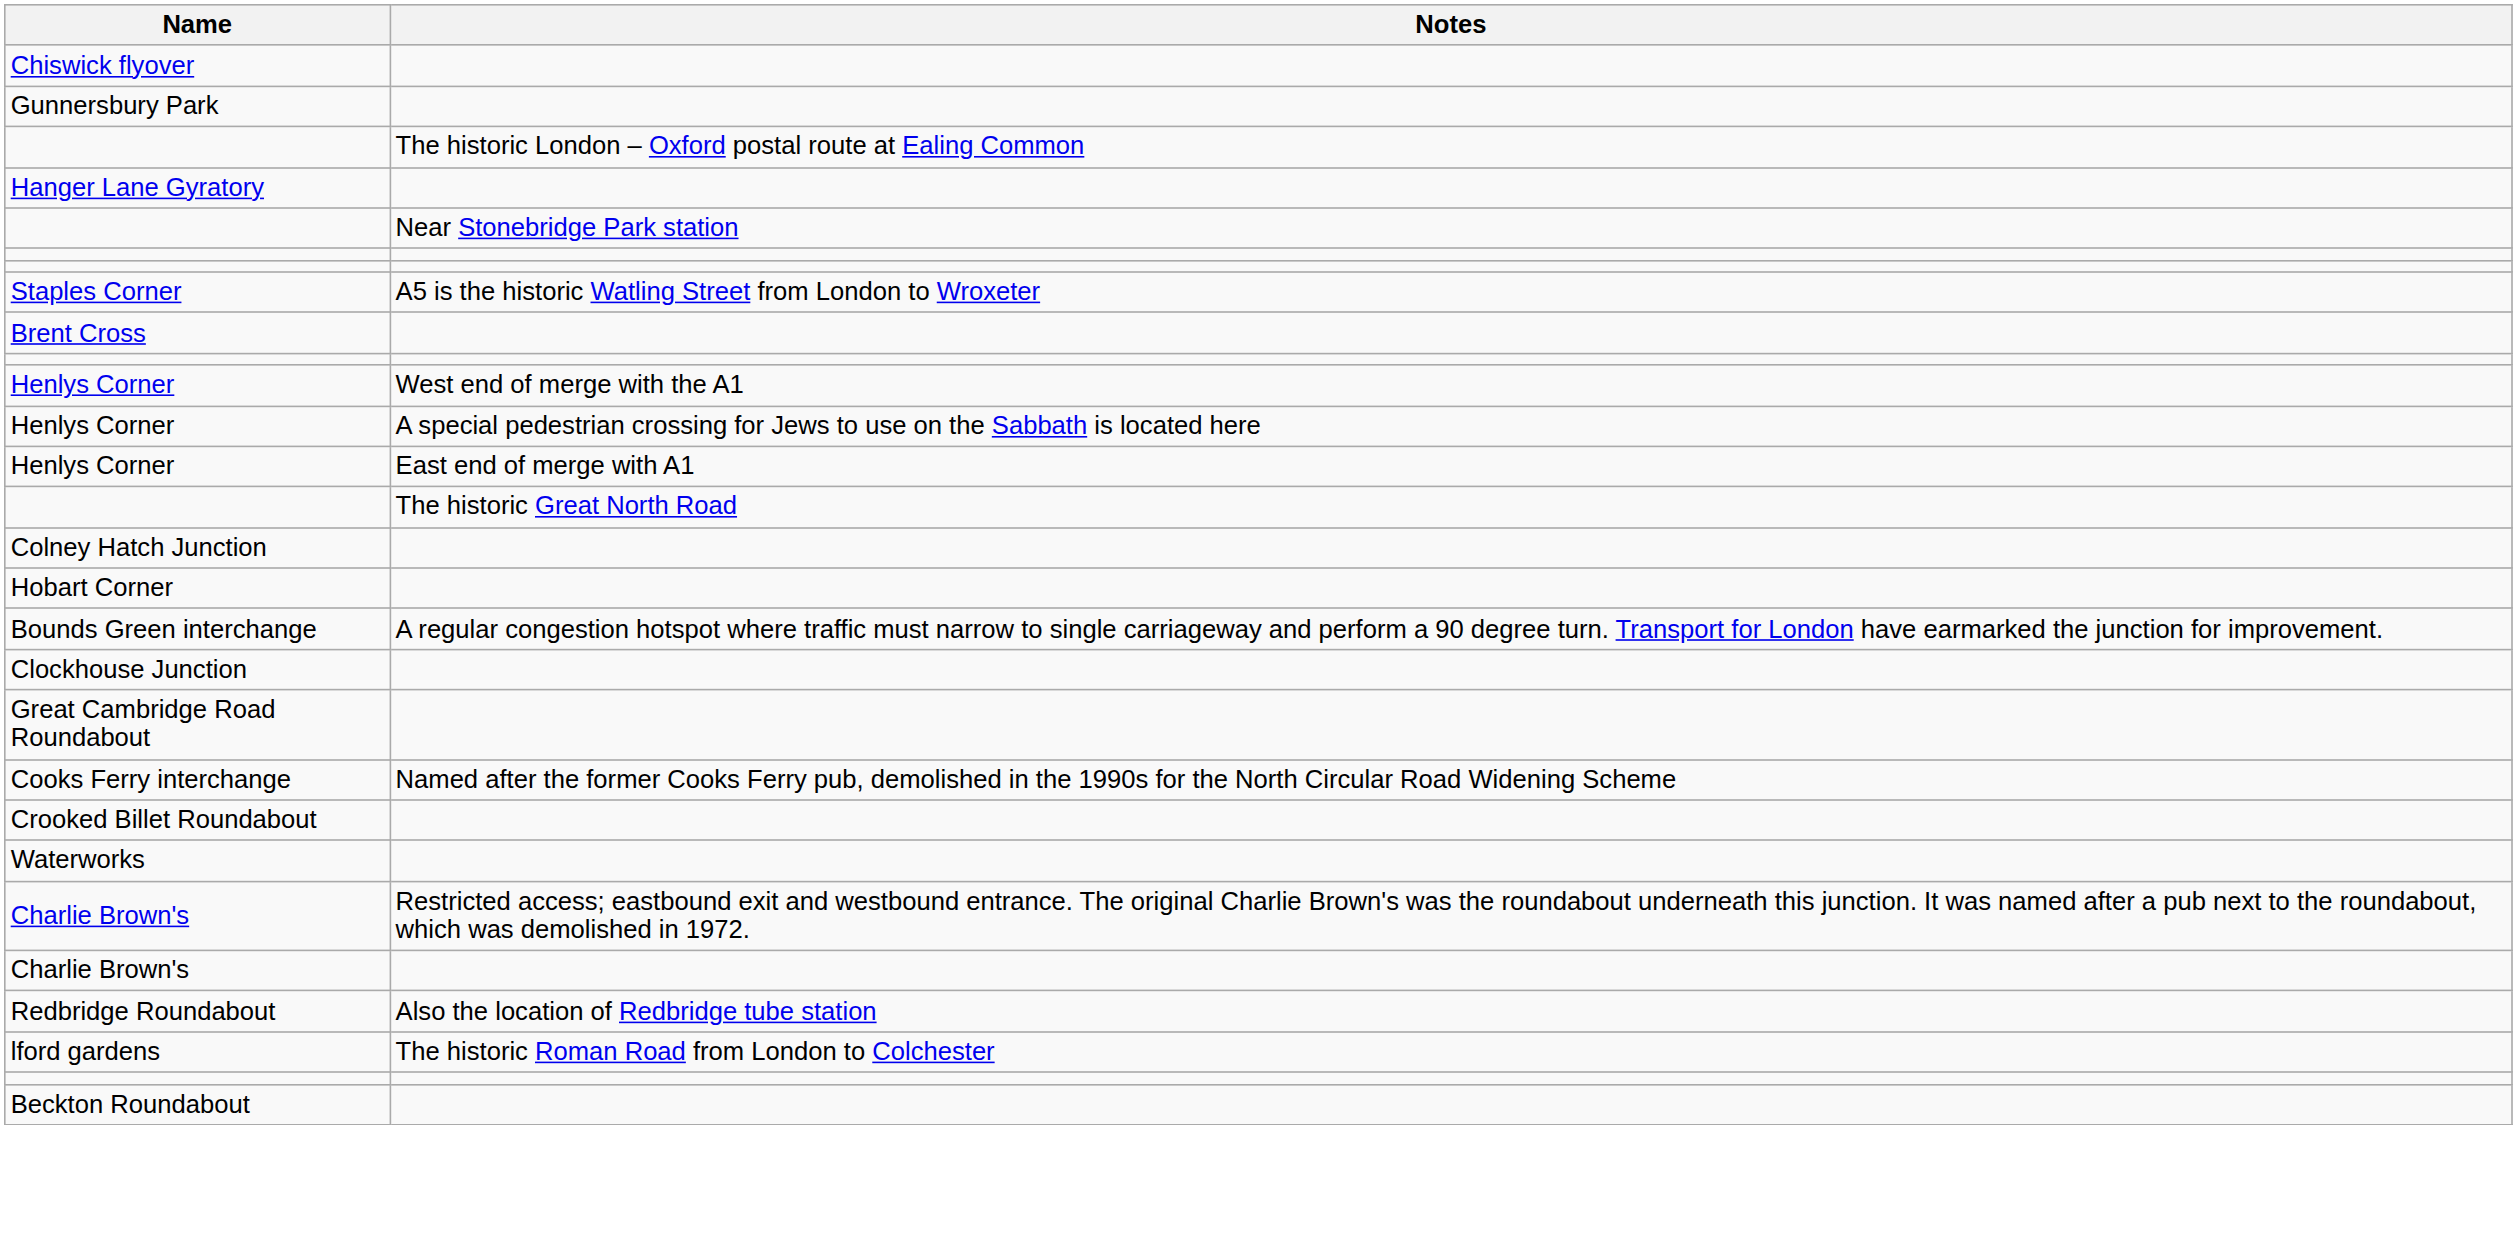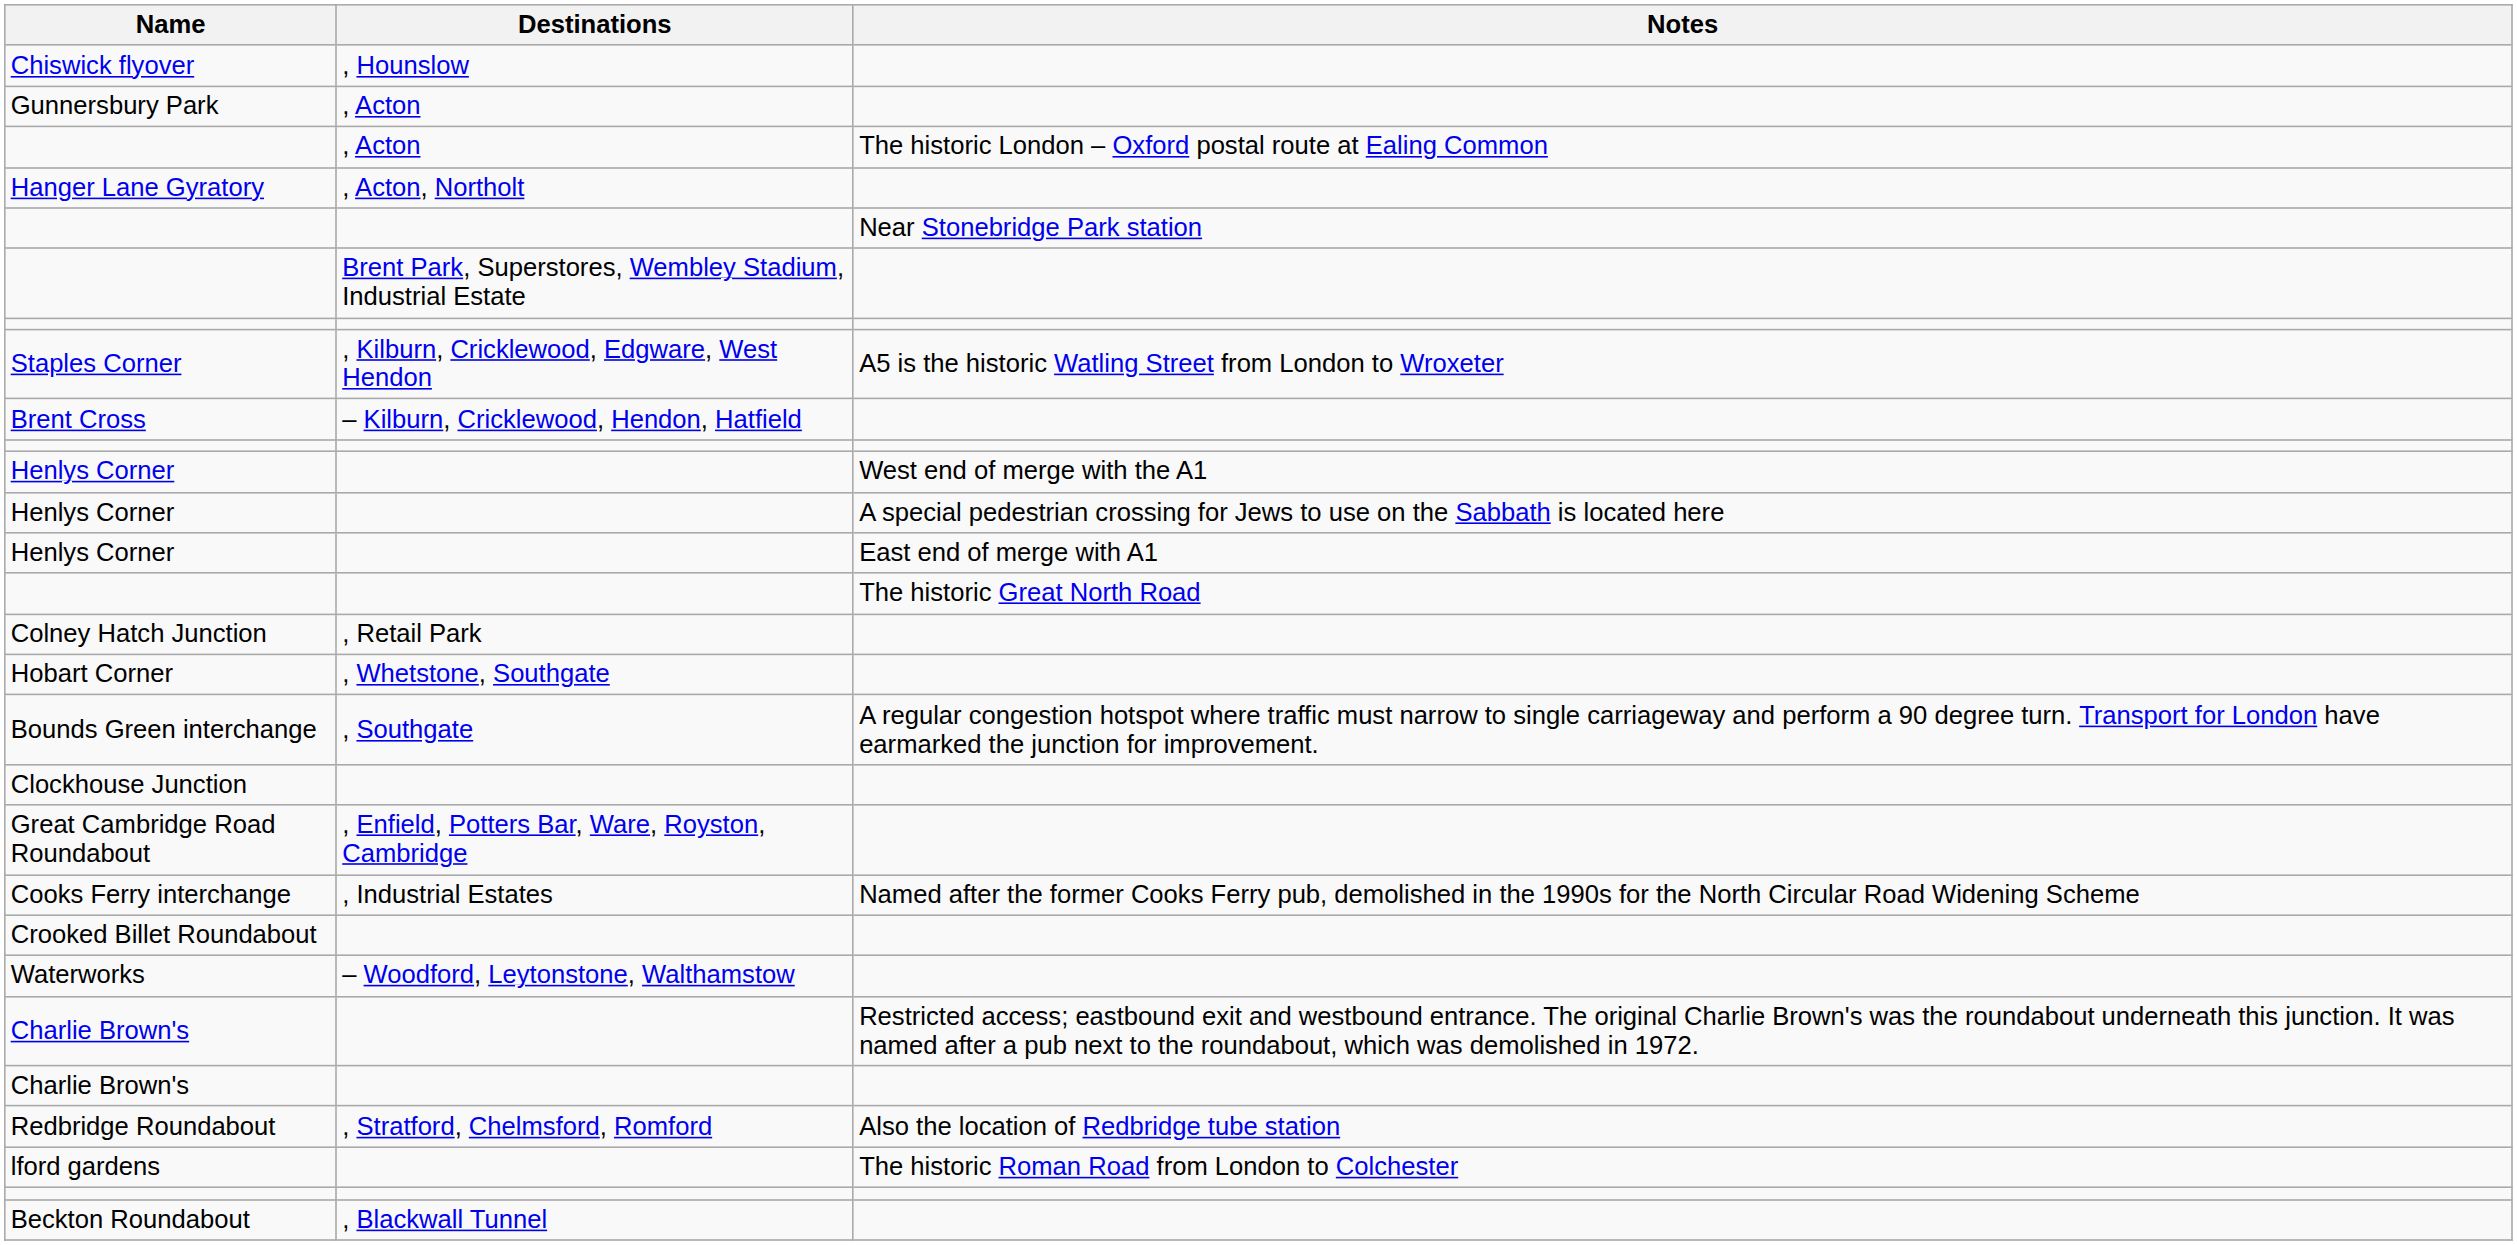 <table class=wikitable>
 <tr>
 <th>Name</th>
+<th>Destinations</th>
 <th>Notes</th>
 </tr>
 <tr>
 <td><a href='#'>Chiswick flyover</a></td>
+<td>, <a href='#'>Hounslow</a></td>
 <td></td>
 </tr>
 <tr>
 <td>Gunnersbury Park</td>
+<td>, <a href='#'>Acton</a></td>
 <td></td>
 </tr>
 <tr>
 <td></td>
+<td>, <a href='#'>Acton</a></td>
 <td>The historic London – <a href='#'>Oxford</a> postal route at <a href='#'>Ealing Common</a></td>
 </tr>
 <tr>
 <td><a href='#'>Hanger Lane Gyratory</a></td>
+<td>, <a href='#'>Acton</a>, <a href='#'>Northolt</a></td>
 <td></td>
 </tr>
 <tr>
+<td></td>
 <td></td>
 <td>Near <a href='#'>Stonebridge Park station</a></td>
 </tr>
 <tr>
 <td></td>
+<td><a href='#'>Brent Park</a>, Superstores, <a href='#'>Wembley Stadium</a>, Industrial Estate</td>
 <td></td>
 </tr>
 <tr>
 <td></td>
 <td></td>
+<td></td>
 </tr>
 <tr>
 <td><a href='#'>Staples Corner</a></td>
+<td>, <a href='#'>Kilburn</a>, <a href='#'>Cricklewood</a>, <a href='#'>Edgware</a>, <a href='#'>West Hendon</a></td>
 <td>A5 is the historic <a href='#'>Watling Street</a> from London to <a href='#'>Wroxeter</a></td>
 </tr>
 <tr>
 <td><a href='#'>Brent Cross</a></td>
+<td> – <a href='#'>Kilburn</a>, <a href='#'>Cricklewood</a>, <a href='#'>Hendon</a>, <a href='#'>Hatfield</a></td>
 <td></td>
 </tr>
 <tr>
 <td></td>
 <td></td>
+<td></td>
 </tr>
 <tr>
 <td><a href='#'>Henlys Corner</a></td>
+<td></td>
 <td>West end of merge with the A1</td>
 </tr>
 <tr>
 <td>Henlys Corner</td>
+<td></td>
 <td>A special pedestrian crossing for Jews to use on the <a href='#'>Sabbath</a> is located here</td>
 </tr>
 <tr>
 <td>Henlys Corner</td>
+<td></td>
 <td>East end of merge with A1</td>
 </tr>
 <tr>
+<td></td>
 <td></td>
 <td>The historic <a href='#'>Great North Road</a></td>
 </tr>
 <tr>
 <td>Colney Hatch Junction</td>
+<td>, Retail Park</td>
 <td></td>
 </tr>
 <tr>
 <td>Hobart Corner</td>
+<td>, <a href='#'>Whetstone</a>, <a href='#'>Southgate</a></td>
 <td></td>
 </tr>
 <tr>
 <td>Bounds Green interchange</td>
+<td>, <a href='#'>Southgate</a></td>
 <td>A regular congestion hotspot where traffic must narrow to single carriageway and perform a 90 degree turn. <a href='#'>Transport for London</a> have earmarked the junction for improvement.</td>
 </tr>
 <tr>
 <td>Clockhouse Junction</td>
 <td></td>
+<td></td>
 </tr>
 <tr>
 <td>Great Cambridge Road Roundabout</td>
+<td>, <a href='#'>Enfield</a>, <a href='#'>Potters Bar</a>, <a href='#'>Ware</a>, <a href='#'>Royston</a>, <a href='#'>Cambridge</a></td>
 <td></td>
 </tr>
 <tr>
 <td>Cooks Ferry interchange</td>
+<td>, Industrial Estates</td>
 <td>Named after the former Cooks Ferry pub, demolished in the 1990s for the North Circular Road Widening Scheme</td>
 </tr>
 <tr>
 <td>Crooked Billet Roundabout</td>
 <td></td>
+<td></td>
 </tr>
 <tr>
 <td>Waterworks</td>
+<td> – <a href='#'>Woodford</a>, <a href='#'>Leytonstone</a>, <a href='#'>Walthamstow</a></td>
 <td></td>
 </tr>
 <tr>
 <td><a href='#'>Charlie Brown's</a></td>
+<td></td>
 <td>Restricted access; eastbound exit and westbound entrance. The original Charlie Brown's was the roundabout underneath this junction. It was named after a pub next to the roundabout, which was demolished in 1972.</td>
 </tr>
 <tr>
 <td>Charlie Brown's</td>
 <td></td>
+<td></td>
 </tr>
 <tr>
 <td>Redbridge Roundabout</td>
+<td>, <a href='#'>Stratford</a>, <a href='#'>Chelmsford</a>, <a href='#'>Romford</a></td>
 <td>Also the location of <a href='#'>Redbridge tube station</a></td>
 </tr>
 <tr>
 <td>lford gardens</td>
+<td></td>
 <td>The historic <a href='#'>Roman Road</a> from London to <a href='#'>Colchester</a></td>
 </tr>
 <tr>
 <td></td>
 <td></td>
+<td></td>
 </tr>
 <tr>
 <td>Beckton Roundabout</td>
+<td>, <a href='#'>Blackwall Tunnel</a></td>
 <td></td>
 </tr>
 </table>
